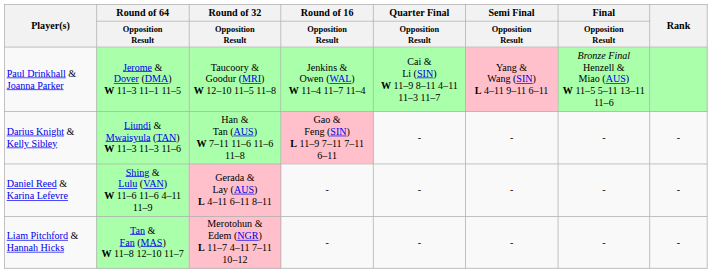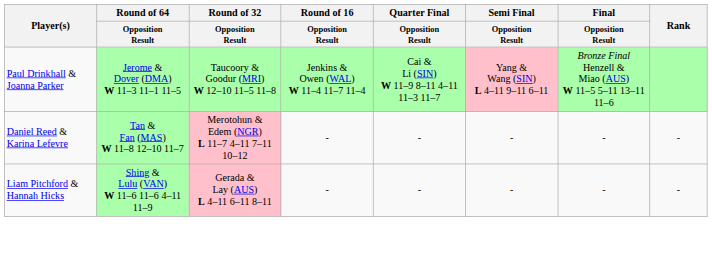 <table class=wikitable style="font-size:90%">
 <tr>
 <th rowspan="2" style="width:125px;">Player(s)</th>
 <th width=125>Round of 64</th>
 <th width=125>Round of 32</th>
 <th width=125>Round of 16</th>
 <th width=125>Quarter Final</th>
 <th width=125>Semi Final</th>
 <th width=125>Final</th>
 <th rowspan="2" style="width:75px;">Rank</th>
 </tr>
 <tr>
 <th style="line-height:1em"><small>Opposition<br>Result</small></th>
 <th style="line-height:1em"><small>Opposition<br>Result</small></th>
 <th style="line-height:1em"><small>Opposition<br>Result</small></th>
 <th style="line-height:1em"><small>Opposition<br>Result</small></th>
 <th style="line-height:1em"><small>Opposition<br>Result</small></th>
 <th style="line-height:1em"><small>Opposition<br>Result</small></th>
 </tr>
 <tr>
 <td><a href='#'>Paul Drinkhall</a> &<br><a href='#'>Joanna Parker</a></td>
 <td style="text-align:center; background:#afa;"> <a href='#'>Jerome</a> &<br><a href='#'>Dover</a> (<a href='#'>DMA</a>)<br><strong>W</strong> 11–3 11–1 11–5</td>
 <td style="text-align:center; background:#afa;"> Taucoory &<br>Goodur (<a href='#'>MRI</a>)<br><strong>W</strong> 12–10 11–5 11–8</td>
 <td style="text-align:center; background:#afa;"> Jenkins &<br>Owen (<a href='#'>WAL</a>)<br><strong>W</strong> 11–4 11–7 11–4</td>
 <td style="text-align:center; background:#afa;"> Cai &<br>Li (<a href='#'>SIN</a>)<br><strong>W</strong> 11–9 8–11 4–11<br>11–3 11–7</td>
 <td style="text-align:center; background:pink;"> Yang &<br>Wang (<a href='#'>SIN</a>)<br><strong>L</strong> 4–11 9–11 6–11</td>
 <td style="text-align:center; background:#afa;"><em>Bronze Final</em><br> Henzell &<br>Miao (<a href='#'>AUS</a>)<br><strong>W</strong> 11–5 5–11 13–11<br>11–6</td>
 <td style="text-align:center; background:#afa;"></td>
 </tr>
 <tr>
-<td><a href='#'>Darius Knight</a> &<br><a href='#'>Kelly Sibley</a></td>
-<td style="text-align:center; background:#afa;"> <a href='#'>Liundi</a> &<br><a href='#'>Mwaisyula</a> (<a href='#'>TAN</a>)<br><strong>W</strong> 11–3 11–3 11–6</td>
-<td style="text-align:center; background:#afa;"> Han &<br>Tan (<a href='#'>AUS</a>)<br><strong>W</strong> 7–11 11–6 11–6<br>11–8</td>
-<td style="text-align:center; background:pink;"> Gao &<br>Feng (<a href='#'>SIN</a>)<br><strong>L</strong> 11–9 7–11 7–11<br>6–11</td>
+<td><a href='#'>Daniel Reed</a> &<br><a href='#'>Karina Lefevre</a></td>
+<td style="text-align:center; background:#afa;"> <a href='#'>Tan</a> &<br><a href='#'>Fan</a> (<a href='#'>MAS</a>)<br><strong>W</strong> 11–8 12–10 11–7</td>
+<td style="text-align:center; background:pink;"> Merotohun &<br>Edem (<a href='#'>NGR</a>)<br><strong>L</strong> 11–7 4–11 7–11<br>10–12</td>
+<td style="text-align:center;">-</td>
 <td style="text-align:center;">-</td>
 <td style="text-align:center;">-</td>
 <td style="text-align:center;">-</td>
 <td style="text-align:center;">-</td>
 </tr>
 <tr>
-<td><a href='#'>Daniel Reed</a> &<br><a href='#'>Karina Lefevre</a></td>
+<td><a href='#'>Liam Pitchford</a> &<br><a href='#'>Hannah Hicks</a></td>
 <td style="text-align:center; background:#afa;"> <a href='#'>Shing</a> &<br><a href='#'>Lulu</a> (<a href='#'>VAN</a>)<br><strong>W</strong> 11–6 11–6 4–11<br>11–9</td>
 <td style="text-align:center; background:pink;"> Gerada &<br>Lay (<a href='#'>AUS</a>)<br><strong>L</strong> 4–11 6–11 8–11</td>
 <td style="text-align:center;">-</td>
 <td style="text-align:center;">-</td>
 <td style="text-align:center;">-</td>
 <td style="text-align:center;">-</td>
 <td style="text-align:center;">-</td>
 </tr>
-<tr>
-<td><a href='#'>Liam Pitchford</a> &<br><a href='#'>Hannah Hicks</a></td>
-<td style="text-align:center; background:#afa;"> <a href='#'>Tan</a> &<br><a href='#'>Fan</a> (<a href='#'>MAS</a>)<br><strong>W</strong> 11–8 12–10 11–7</td>
-<td style="text-align:center; background:pink;"> Merotohun &<br>Edem (<a href='#'>NGR</a>)<br><strong>L</strong> 11–7 4–11 7–11<br>10–12</td>
-<td style="text-align:center;">-</td>
-<td style="text-align:center;">-</td>
-<td style="text-align:center;">-</td>
-<td style="text-align:center;">-</td>
-<td style="text-align:center;">-</td>
-</tr>
 </table>
